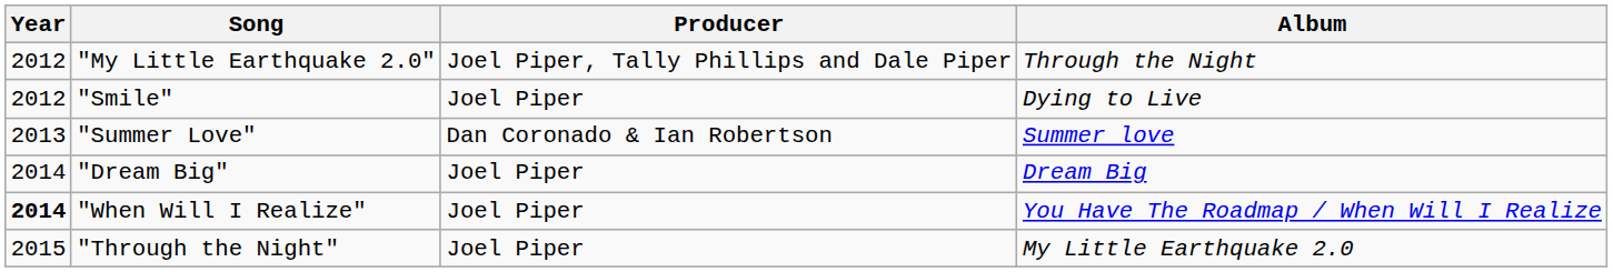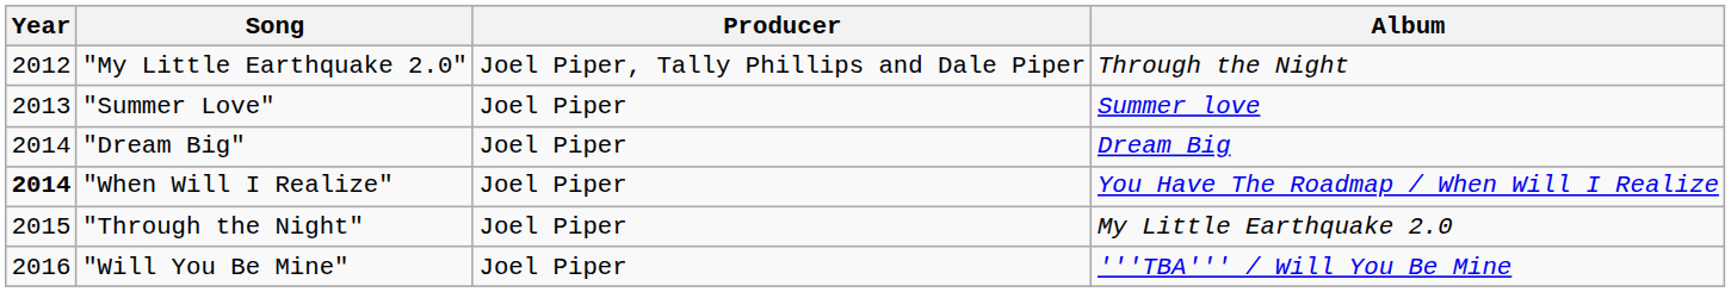 <table class="wikitable">
 <tr>
 <th>Year</th>
 <th>Song</th>
 <th>Producer</th>
 <th>Album</th>
 </tr>
 <tr>
 <td>2012</td>
 <td>"My Little Earthquake 2.0"</td>
 <td>Joel Piper, Tally Phillips and Dale Piper</td>
 <td><em>Through the Night</em></td>
 </tr>
 <tr>
-<td>2012</td>
-<td>"Smile"</td>
-<td>Joel Piper</td>
-<td><em>Dying to Live</em></td>
-</tr>
-<tr>
 <td>2013</td>
 <td>"Summer Love"</td>
-<td>Dan Coronado & Ian Robertson</td>
+<td>Joel Piper</td>
 <td><em><a href='#'>Summer love</a></em></td>
 </tr>
 <tr>
 <td>2014</td>
 <td>"Dream Big"</td>
 <td>Joel Piper</td>
 <td><em><a href='#'>Dream Big</a></em></td>
 </tr>
 <tr>
 <td><strong>2014</strong></td>
 <td>"When Will I Realize"</td>
 <td>Joel Piper</td>
 <td><em><a href='#'>You Have The Roadmap / When Will I Realize</a></em></td>
 </tr>
 <tr>
 <td>2015</td>
 <td>"Through the Night"</td>
 <td>Joel Piper</td>
 <td><em>My Little Earthquake 2.0</em></td>
 </tr>
+<tr>
+<td>2016</td>
+<td>"Will You Be Mine"</td>
+<td>Joel Piper</td>
+<td><em><a href='#'>'''TBA''' / Will You Be Mine</a></em></td>
+</tr>
 </table>
